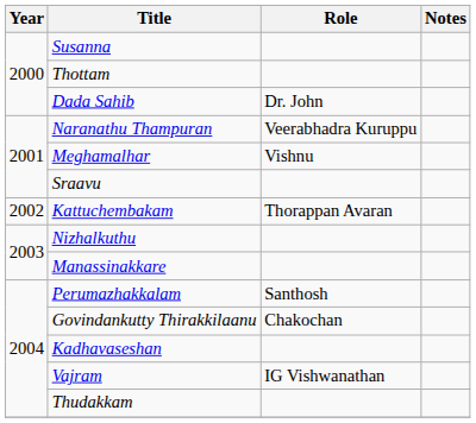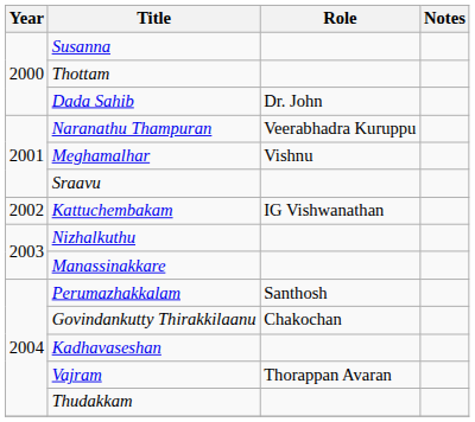 <table class="wikitable sortable">
 <tr>
 <th>Year</th>
 <th>Title</th>
 <th>Role</th>
 <th class="unsortable">Notes</th>
 </tr>
 <tr>
 <td rowspan=3>2000</td>
 <td><em><a href='#'>Susanna</a></em></td>
 <td></td>
 <td></td>
 </tr>
 <tr>
 <td><em>Thottam</em></td>
 <td></td>
 <td></td>
 </tr>
 <tr>
 <td><em><a href='#'>Dada Sahib</a></em></td>
 <td>Dr. John</td>
 <td></td>
 </tr>
 <tr>
 <td rowspan=3>2001</td>
 <td><em><a href='#'>Naranathu Thampuran</a></em></td>
 <td>Veerabhadra Kuruppu</td>
 <td></td>
 </tr>
 <tr>
 <td><em><a href='#'>Meghamalhar</a></em></td>
 <td>Vishnu</td>
 <td></td>
 </tr>
 <tr>
 <td><em>Sraavu</em></td>
 <td></td>
 <td></td>
 </tr>
 <tr>
 <td>2002</td>
 <td><em><a href='#'>Kattuchembakam</a></em></td>
-<td>Thorappan Avaran</td>
+<td>IG Vishwanathan</td>
 <td></td>
 </tr>
 <tr>
 <td rowspan=2>2003</td>
 <td><em><a href='#'>Nizhalkuthu</a></em></td>
 <td></td>
 <td></td>
 </tr>
 <tr>
 <td><em><a href='#'>Manassinakkare</a></em></td>
 <td></td>
 <td></td>
 </tr>
 <tr>
 <td rowspan=5>2004</td>
 <td><em><a href='#'>Perumazhakkalam</a></em></td>
 <td>Santhosh</td>
 <td></td>
 </tr>
 <tr>
 <td><em>Govindankutty Thirakkilaanu</em></td>
 <td>Chakochan</td>
 <td></td>
 </tr>
 <tr>
 <td><em><a href='#'>Kadhavaseshan</a></em></td>
 <td></td>
 <td></td>
 </tr>
 <tr>
 <td><em><a href='#'>Vajram</a></em></td>
-<td>IG Vishwanathan</td>
+<td>Thorappan Avaran</td>
 <td></td>
 </tr>
 <tr>
 <td><em>Thudakkam</em></td>
 <td></td>
 <td></td>
 </tr>
 <tr>
 </tr>
 </table>
